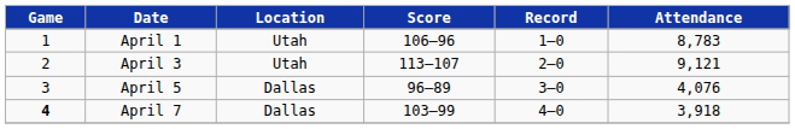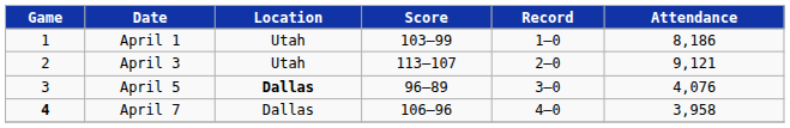 <table class="wikitable" width="80%">
 <tr align="center"  style="background:#1034A6;color:#FFFFFF;">
 <td><strong>Game</strong></td>
 <td><strong>Date</strong></td>
 <td><strong>Location</strong></td>
 <td><strong>Score</strong></td>
 <td><strong>Record</strong></td>
 <td><strong>Attendance</strong></td>
 </tr>
 <tr align="center" bgcolor="">
 <td>1</td>
 <td>April 1</td>
 <td>Utah</td>
-<td>106–96</td>
+<td>103–99</td>
 <td>1–0</td>
-<td>8,783</td>
+<td>8,186</td>
 </tr>
 <tr align="center" bgcolor="">
 <td>2</td>
 <td>April 3</td>
 <td>Utah</td>
 <td>113–107</td>
 <td>2–0</td>
 <td>9,121</td>
 </tr>
 <tr align="center" bgcolor="">
 <td>3</td>
 <td>April 5</td>
-<td>Dallas</td>
+<td><strong>Dallas</strong></td>
 <td>96–89</td>
 <td>3–0</td>
 <td>4,076</td>
 </tr>
 <tr align="center" bgcolor="">
 <td><strong>4</strong></td>
 <td>April 7</td>
 <td>Dallas</td>
-<td>103–99</td>
+<td>106–96</td>
 <td>4–0</td>
-<td>3,918</td>
+<td>3,958</td>
 </tr>
 <tr align="center" bgcolor="">
 </tr>
 </table>
